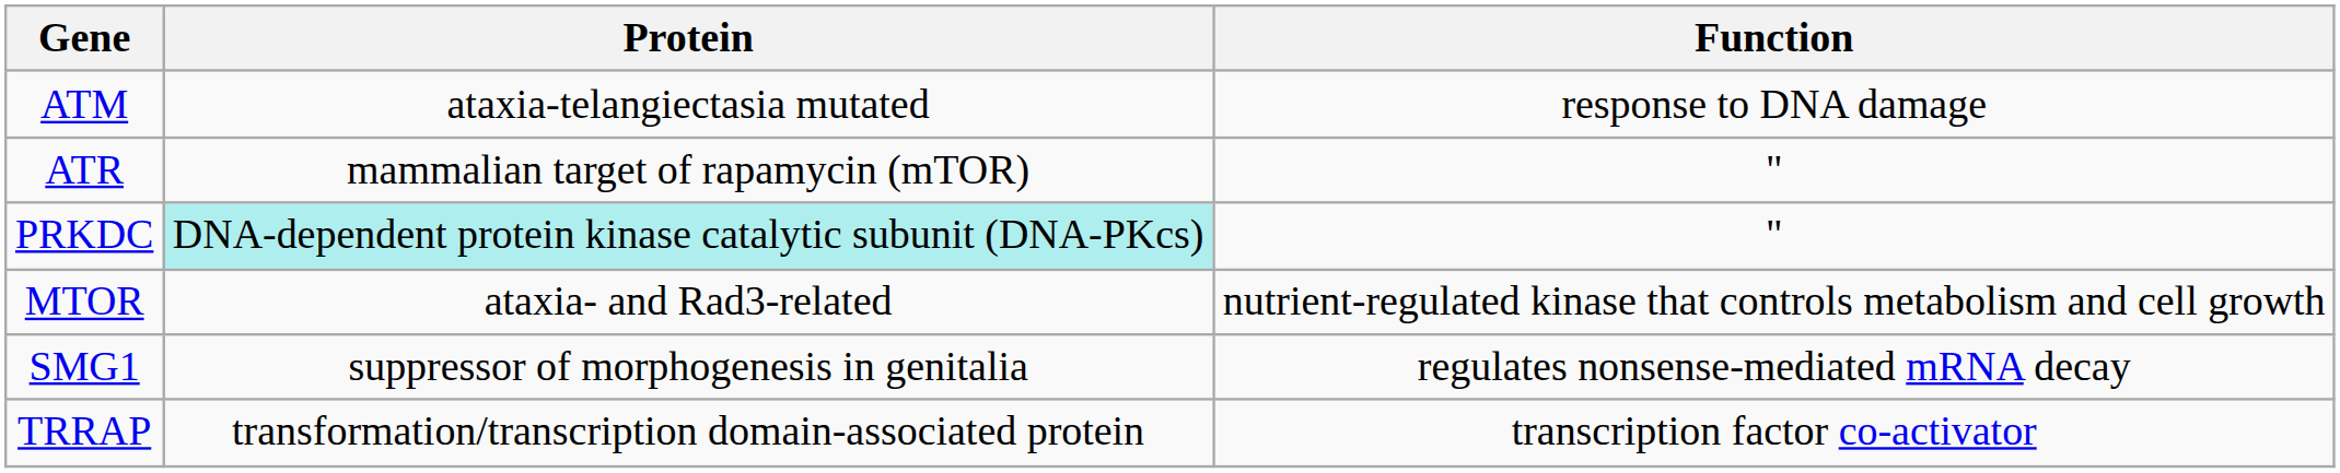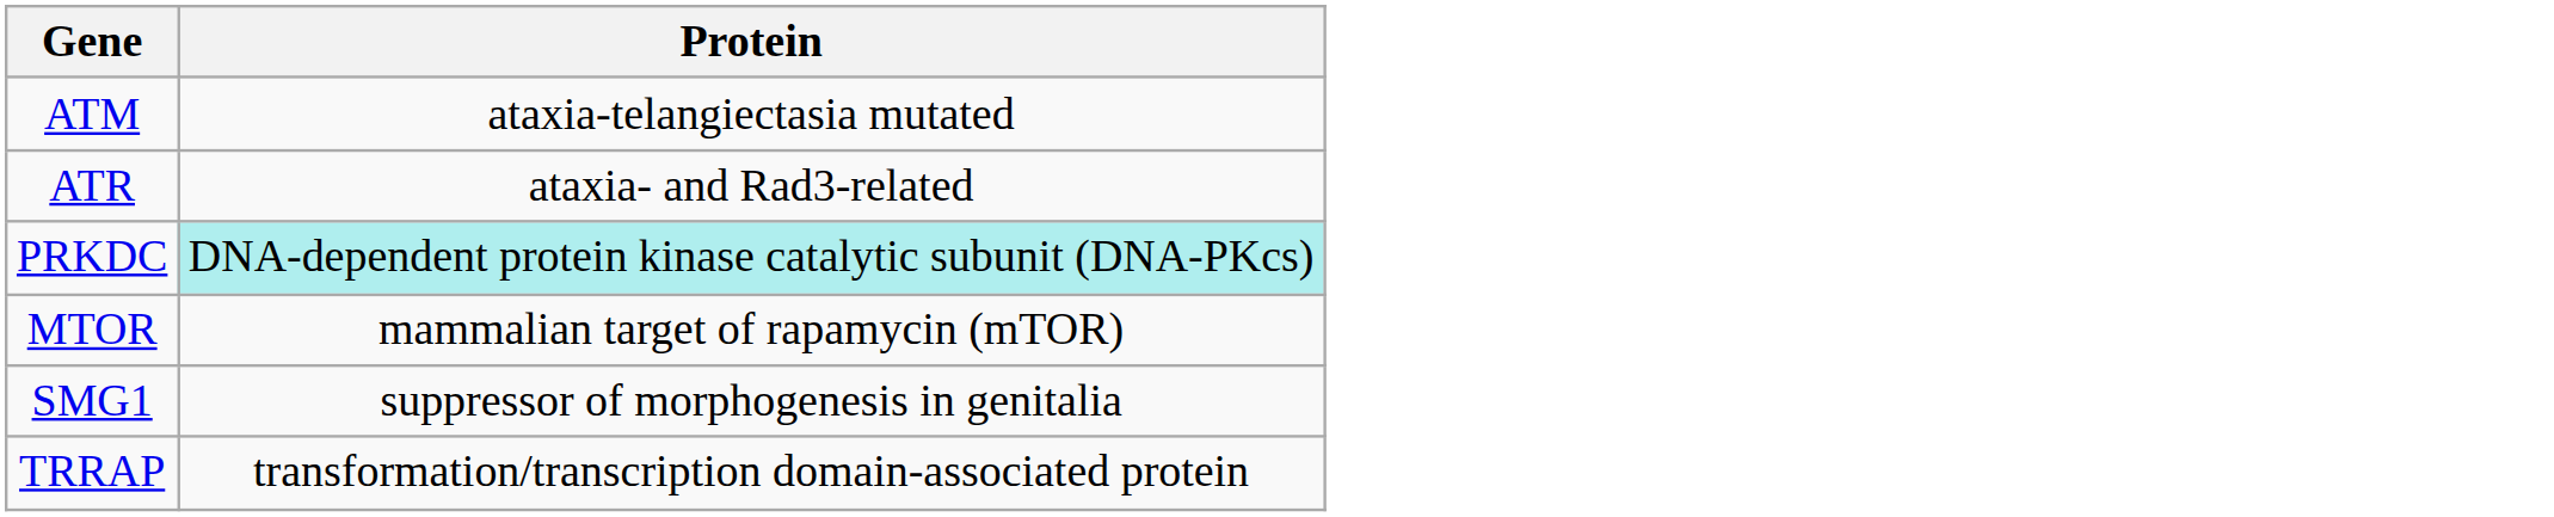 <table class="wikitable" style="text-align: center;">
 <tr>
 <th>Gene</th>
 <th>Protein</th>
-<th>Function</th>
 </tr>
 <tr>
 <td><a href='#'>ATM</a></td>
 <td>ataxia-telangiectasia mutated</td>
-<td>response to DNA damage</td>
 </tr>
 <tr>
 <td><a href='#'>ATR</a></td>
-<td>mammalian target of rapamycin (mTOR)</td>
-<td>"</td>
+<td>ataxia- and Rad3-related</td>
 </tr>
 <tr>
 <td><a href='#'>PRKDC</a></td>
 <td style="background: paleturquoise;">DNA-dependent protein kinase catalytic subunit (DNA-PKcs)</td>
-<td>"</td>
 </tr>
 <tr>
 <td><a href='#'>MTOR</a></td>
-<td>ataxia- and Rad3-related</td>
-<td>nutrient-regulated kinase that controls metabolism and cell growth</td>
+<td>mammalian target of rapamycin (mTOR)</td>
 </tr>
 <tr>
 <td><a href='#'>SMG1</a></td>
 <td>suppressor of morphogenesis in genitalia</td>
-<td>regulates nonsense-mediated <a href='#'>mRNA</a> decay</td>
 </tr>
 <tr>
 <td><a href='#'>TRRAP</a></td>
 <td>transformation/transcription domain-associated protein</td>
-<td>transcription factor <a href='#'>co-activator</a></td>
 </tr>
 </table>
